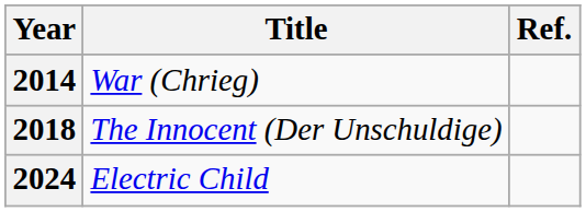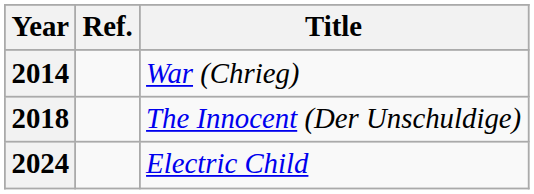 <table class="wikitable sortable plainrowheaders">
 <tr>
 <th scope="col">Year</th>
+<th scope="col" class="unsortable">Ref.</th>
 <th scope="col">Title</th>
-<th scope="col" class="unsortable">Ref.</th>
 </tr>
 <tr>
 <th scope="row">2014</th>
+<td align="center"></td>
 <td><em><a href='#'>War</a> (Chrieg)</em></td>
-<td align="center"></td>
 </tr>
 <tr>
 <th scope="row">2018</th>
+<td align="center"></td>
 <td><em><a href='#'>The Innocent</a> (Der Unschuldige)</em></td>
-<td align="center"></td>
 </tr>
 <tr>
 <th scope="row">2024</th>
+<td align="center"></td>
 <td><em><a href='#'>Electric Child</a></em></td>
-<td align="center"></td>
 </tr>
 </table>
